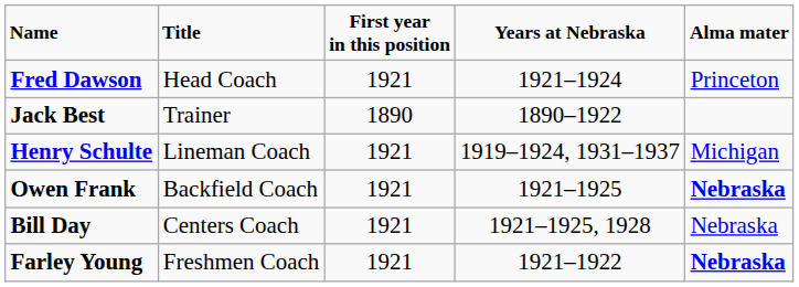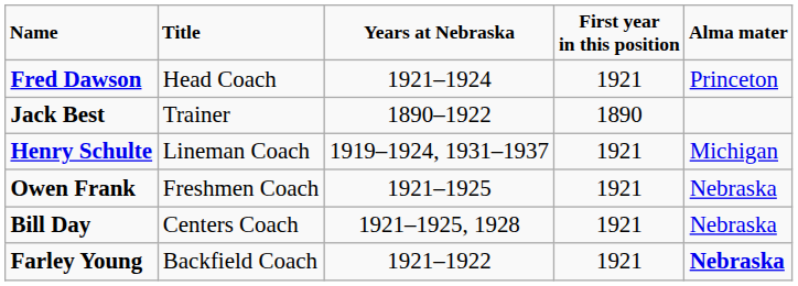 <table class="wikitable">
 <tr style="font-size:smaller">
 <td><strong>Name</strong></td>
 <td><strong>Title</strong></td>
+<td align="center"><strong>Years at Nebraska</strong></td>
 <td align="center"><strong>First year<br>in this position</strong></td>
-<td align="center"><strong>Years at Nebraska</strong></td>
 <td><strong>Alma mater</strong></td>
 </tr>
 <tr>
 <td><strong><a href='#'>Fred Dawson</a></strong></td>
 <td>Head Coach</td>
+<td align="center">1921–1924</td>
 <td align="center">1921</td>
-<td align="center">1921–1924</td>
 <td><a href='#'>Princeton</a></td>
 </tr>
 <tr>
 <td><strong>Jack Best</strong></td>
 <td>Trainer</td>
+<td align="center">1890–1922</td>
 <td align="center">1890</td>
-<td align="center">1890–1922</td>
 <td></td>
 </tr>
 <tr>
 <td><strong><a href='#'>Henry Schulte</a></strong></td>
 <td>Lineman Coach</td>
+<td align="center">1919–1924, 1931–1937</td>
 <td align="center">1921</td>
-<td align="center">1919–1924, 1931–1937</td>
 <td><a href='#'>Michigan</a></td>
 </tr>
 <tr>
 <td><strong>Owen Frank</strong></td>
-<td>Backfield Coach</td>
+<td>Freshmen Coach</td>
+<td align="center">1921–1925</td>
 <td align="center">1921</td>
-<td align="center">1921–1925</td>
-<td><strong><a href='#'>Nebraska</a></strong></td>
+<td><a href='#'>Nebraska</a></td>
 </tr>
 <tr>
 <td><strong>Bill Day</strong></td>
 <td>Centers Coach</td>
+<td align="center">1921–1925, 1928</td>
 <td align="center">1921</td>
-<td align="center">1921–1925, 1928</td>
 <td><a href='#'>Nebraska</a></td>
 </tr>
 <tr>
 <td><strong>Farley Young</strong></td>
-<td>Freshmen Coach</td>
+<td>Backfield Coach</td>
+<td align="center">1921–1922</td>
 <td align="center">1921</td>
-<td align="center">1921–1922</td>
 <td><strong><a href='#'>Nebraska</a></strong></td>
 </tr>
 </table>
